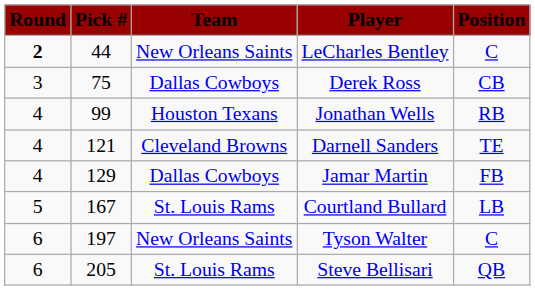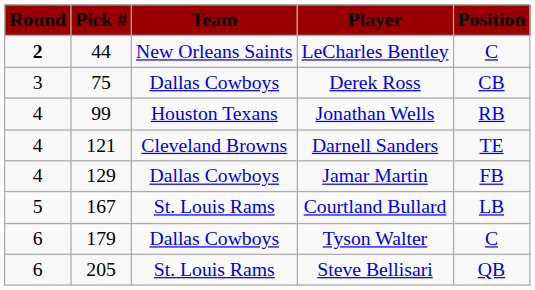 <table class="wikitable" style="text-align:center">
 <tr style="background:#900;">
 <td><strong><span>Round</span></strong></td>
 <td><strong><span>Pick #</span></strong></td>
 <td><strong><span>Team</span></strong></td>
 <td><strong><span>Player</span></strong></td>
 <td><strong><span>Position</span></strong></td>
 </tr>
 <tr>
 <td><strong>2</strong></td>
 <td align=center>44</td>
 <td><a href='#'>New Orleans Saints</a></td>
 <td><a href='#'>LeCharles Bentley</a></td>
 <td><a href='#'>C</a></td>
 </tr>
 <tr>
 <td>3</td>
 <td align=center>75</td>
 <td><a href='#'>Dallas Cowboys</a></td>
 <td><a href='#'>Derek Ross</a></td>
 <td><a href='#'>CB</a></td>
 </tr>
 <tr>
 <td>4</td>
 <td align=center>99</td>
 <td><a href='#'>Houston Texans</a></td>
 <td><a href='#'>Jonathan Wells</a></td>
 <td><a href='#'>RB</a></td>
 </tr>
 <tr>
 <td>4</td>
 <td align=center>121</td>
 <td><a href='#'>Cleveland Browns</a></td>
 <td><a href='#'>Darnell Sanders</a></td>
 <td><a href='#'>TE</a></td>
 </tr>
 <tr>
 <td>4</td>
 <td align=center>129</td>
 <td><a href='#'>Dallas Cowboys</a></td>
 <td><a href='#'>Jamar Martin</a></td>
 <td><a href='#'>FB</a></td>
 </tr>
 <tr>
 <td>5</td>
 <td align=center>167</td>
 <td><a href='#'>St. Louis Rams</a></td>
 <td><a href='#'>Courtland Bullard</a></td>
 <td><a href='#'>LB</a></td>
 </tr>
 <tr>
 <td>6</td>
-<td align=center>197</td>
-<td><a href='#'>New Orleans Saints</a></td>
+<td align=center>179</td>
+<td><a href='#'>Dallas Cowboys</a></td>
 <td><a href='#'>Tyson Walter</a></td>
 <td><a href='#'>C</a></td>
 </tr>
 <tr>
 <td>6</td>
 <td align=center>205</td>
 <td><a href='#'>St. Louis Rams</a></td>
 <td><a href='#'>Steve Bellisari</a></td>
 <td><a href='#'>QB</a></td>
 </tr>
 </table>
